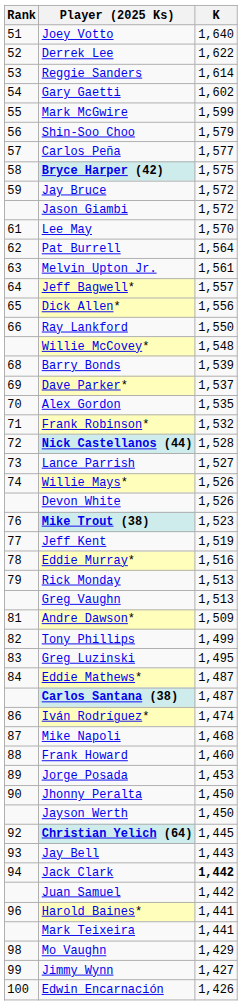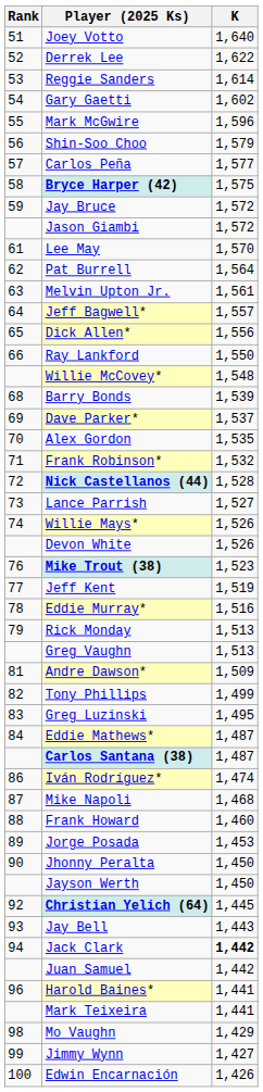 <table class="wikitable" style="float:left;">
 <tr style="white-space:nowrap;">
 <th>Rank</th>
 <th>Player (2025 Ks)</th>
 <th>K</th>
 </tr>
 <tr>
 <td>51</td>
 <td><a href='#'>Joey Votto</a></td>
 <td>1,640</td>
 </tr>
 <tr>
 <td>52</td>
 <td><a href='#'>Derrek Lee</a></td>
 <td>1,622</td>
 </tr>
 <tr>
 <td>53</td>
 <td><a href='#'>Reggie Sanders</a></td>
 <td>1,614</td>
 </tr>
 <tr>
 <td>54</td>
 <td><a href='#'>Gary Gaetti</a></td>
 <td>1,602</td>
 </tr>
 <tr>
 <td>55</td>
 <td><a href='#'>Mark McGwire</a></td>
-<td>1,599</td>
+<td>1,596</td>
 </tr>
 <tr>
 <td>56</td>
 <td><a href='#'>Shin-Soo Choo</a></td>
 <td>1,579</td>
 </tr>
 <tr>
 <td>57</td>
 <td><a href='#'>Carlos Peña</a></td>
 <td>1,577</td>
 </tr>
 <tr>
 <td>58</td>
 <td style="background:#cfecec;"><strong><a href='#'>Bryce Harper</a> (42)</strong></td>
 <td>1,575</td>
 </tr>
 <tr>
 <td>59</td>
 <td><a href='#'>Jay Bruce</a></td>
 <td>1,572</td>
 </tr>
 <tr>
 <td></td>
 <td><a href='#'>Jason Giambi</a></td>
 <td>1,572</td>
 </tr>
 <tr>
 <td>61</td>
 <td><a href='#'>Lee May</a></td>
 <td>1,570</td>
 </tr>
 <tr>
 <td>62</td>
 <td><a href='#'>Pat Burrell</a></td>
 <td>1,564</td>
 </tr>
 <tr>
 <td>63</td>
 <td><a href='#'>Melvin Upton Jr.</a></td>
 <td>1,561</td>
 </tr>
 <tr>
 <td>64</td>
 <td style="background:#ffffbb;"><a href='#'>Jeff Bagwell</a>*</td>
 <td>1,557</td>
 </tr>
 <tr>
 <td>65</td>
 <td style="background:#ffffbb;"><a href='#'>Dick Allen</a>*</td>
 <td>1,556</td>
 </tr>
 <tr>
 <td>66</td>
 <td><a href='#'>Ray Lankford</a></td>
 <td>1,550</td>
 </tr>
 <tr>
 <td></td>
 <td style="background:#ffffbb;"><a href='#'>Willie McCovey</a>*</td>
 <td>1,548</td>
 </tr>
 <tr>
 <td>68</td>
 <td><a href='#'>Barry Bonds</a></td>
 <td>1,539</td>
 </tr>
 <tr>
 <td>69</td>
 <td style="background:#ffffbb;"><a href='#'>Dave Parker</a>*</td>
 <td>1,537</td>
 </tr>
 <tr>
 <td>70</td>
 <td><a href='#'>Alex Gordon</a></td>
 <td>1,535</td>
 </tr>
 <tr>
 <td>71</td>
 <td style="background:#ffffbb;"><a href='#'>Frank Robinson</a>*</td>
 <td>1,532</td>
 </tr>
 <tr>
 <td>72</td>
 <td style="background:#cfecec;"><strong><a href='#'>Nick Castellanos</a> (44)</strong></td>
 <td>1,528</td>
 </tr>
 <tr>
 <td>73</td>
 <td><a href='#'>Lance Parrish</a></td>
 <td>1,527</td>
 </tr>
 <tr>
 <td>74</td>
 <td style="background:#ffffbb;"><a href='#'>Willie Mays</a>*</td>
 <td>1,526</td>
 </tr>
 <tr>
 <td></td>
 <td><a href='#'>Devon White</a></td>
 <td>1,526</td>
 </tr>
 <tr>
 <td>76</td>
 <td style="background:#cfecec;"><strong><a href='#'>Mike Trout</a> (38)</strong></td>
 <td>1,523</td>
 </tr>
 <tr>
 <td>77</td>
 <td><a href='#'>Jeff Kent</a></td>
 <td>1,519</td>
 </tr>
 <tr>
 <td>78</td>
 <td style="background:#ffffbb;"><a href='#'>Eddie Murray</a>*</td>
 <td>1,516</td>
 </tr>
 <tr>
 <td>79</td>
 <td><a href='#'>Rick Monday</a></td>
 <td>1,513</td>
 </tr>
 <tr>
 <td></td>
 <td><a href='#'>Greg Vaughn</a></td>
 <td>1,513</td>
 </tr>
 <tr>
 <td>81</td>
 <td style="background:#ffffbb;"><a href='#'>Andre Dawson</a>*</td>
 <td>1,509</td>
 </tr>
 <tr>
 <td>82</td>
 <td><a href='#'>Tony Phillips</a></td>
 <td>1,499</td>
 </tr>
 <tr>
 <td>83</td>
 <td><a href='#'>Greg Luzinski</a></td>
 <td>1,495</td>
 </tr>
 <tr>
 <td>84</td>
 <td style="background:#ffffbb;"><a href='#'>Eddie Mathews</a>*</td>
 <td>1,487</td>
 </tr>
 <tr>
 <td></td>
 <td style="background:#cfecec;"><strong><a href='#'>Carlos Santana</a> (38)</strong></td>
 <td>1,487</td>
 </tr>
 <tr>
 <td>86</td>
 <td style="background:#ffffbb;"><a href='#'>Iván Rodríguez</a>*</td>
 <td>1,474</td>
 </tr>
 <tr>
 <td>87</td>
 <td><a href='#'>Mike Napoli</a></td>
 <td>1,468</td>
 </tr>
 <tr>
 <td>88</td>
 <td><a href='#'>Frank Howard</a></td>
 <td>1,460</td>
 </tr>
 <tr>
 <td>89</td>
 <td><a href='#'>Jorge Posada</a></td>
 <td>1,453</td>
 </tr>
 <tr>
 <td>90</td>
 <td><a href='#'>Jhonny Peralta</a></td>
 <td>1,450</td>
 </tr>
 <tr>
 <td></td>
 <td><a href='#'>Jayson Werth</a></td>
 <td>1,450</td>
 </tr>
 <tr>
 <td>92</td>
 <td style="background:#cfecec;"><strong><a href='#'>Christian Yelich</a> (64)</strong></td>
 <td>1,445</td>
 </tr>
 <tr>
 <td>93</td>
 <td><a href='#'>Jay Bell</a></td>
 <td>1,443</td>
 </tr>
 <tr>
 <td>94</td>
 <td><a href='#'>Jack Clark</a></td>
 <td><strong>1,442</strong></td>
 </tr>
 <tr>
 <td></td>
 <td><a href='#'>Juan Samuel</a></td>
 <td>1,442</td>
 </tr>
 <tr>
 <td>96</td>
 <td style="background:#ffffbb;"><a href='#'>Harold Baines</a>*</td>
 <td>1,441</td>
 </tr>
 <tr>
 <td></td>
 <td><a href='#'>Mark Teixeira</a></td>
 <td>1,441</td>
 </tr>
 <tr>
 <td>98</td>
 <td><a href='#'>Mo Vaughn</a></td>
 <td>1,429</td>
 </tr>
 <tr>
 <td>99</td>
 <td><a href='#'>Jimmy Wynn</a></td>
 <td>1,427</td>
 </tr>
 <tr>
 <td>100</td>
 <td><a href='#'>Edwin Encarnación</a></td>
 <td>1,426</td>
 </tr>
 </table>
